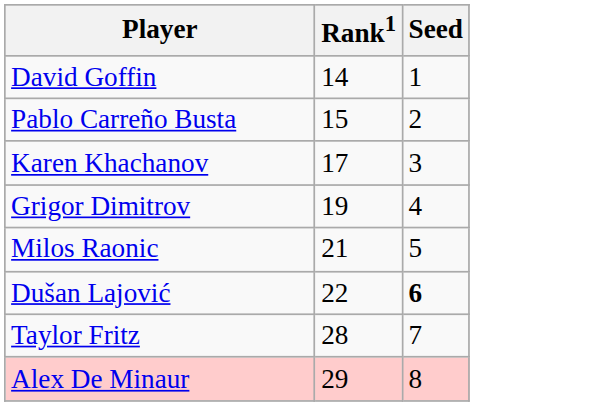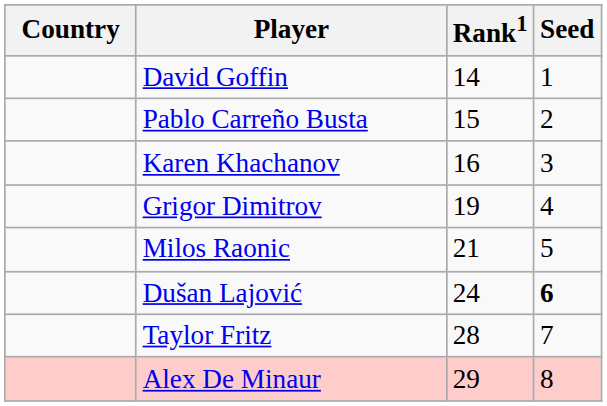 <table class="sortable wikitable">
 <tr>
+<th width="70">Country</th>
 <th width="175">Player</th>
 <th>Rank<sup>1</sup></th>
 <th>Seed</th>
 </tr>
 <tr>
+<td></td>
 <td><a href='#'>David Goffin</a></td>
 <td>14</td>
 <td>1</td>
 </tr>
 <tr>
+<td></td>
 <td><a href='#'>Pablo Carreño Busta</a></td>
 <td>15</td>
 <td>2</td>
 </tr>
 <tr>
+<td></td>
 <td><a href='#'>Karen Khachanov</a></td>
-<td>17</td>
+<td>16</td>
 <td>3</td>
 </tr>
 <tr>
+<td></td>
 <td><a href='#'>Grigor Dimitrov</a></td>
 <td>19</td>
 <td>4</td>
 </tr>
 <tr>
+<td></td>
 <td><a href='#'>Milos Raonic</a></td>
 <td>21</td>
 <td>5</td>
 </tr>
 <tr>
+<td></td>
 <td><a href='#'>Dušan Lajović</a></td>
-<td>22</td>
+<td>24</td>
 <td><strong>6</strong></td>
 </tr>
 <tr>
+<td></td>
 <td><a href='#'>Taylor Fritz</a></td>
 <td>28</td>
 <td>7</td>
 </tr>
 <tr style="background:#fcc;">
+<td></td>
 <td><a href='#'>Alex De Minaur</a></td>
 <td>29</td>
 <td>8</td>
 </tr>
 </table>
